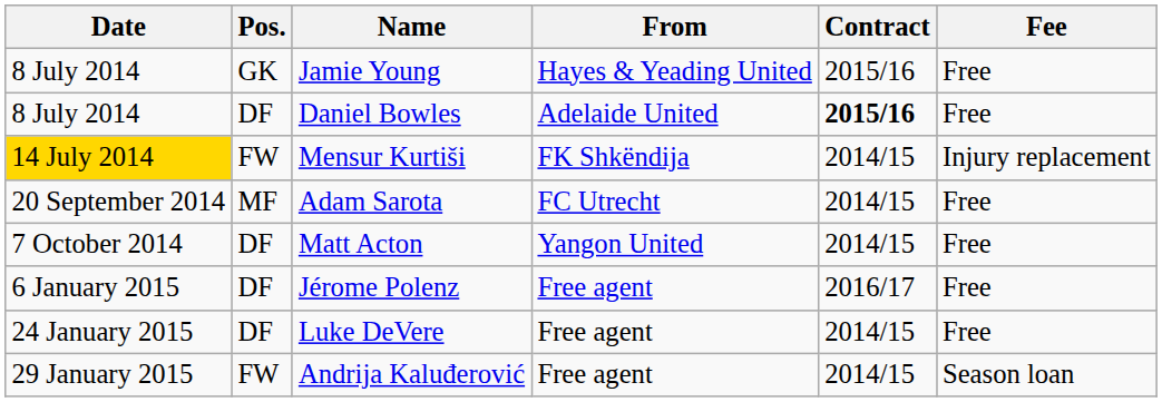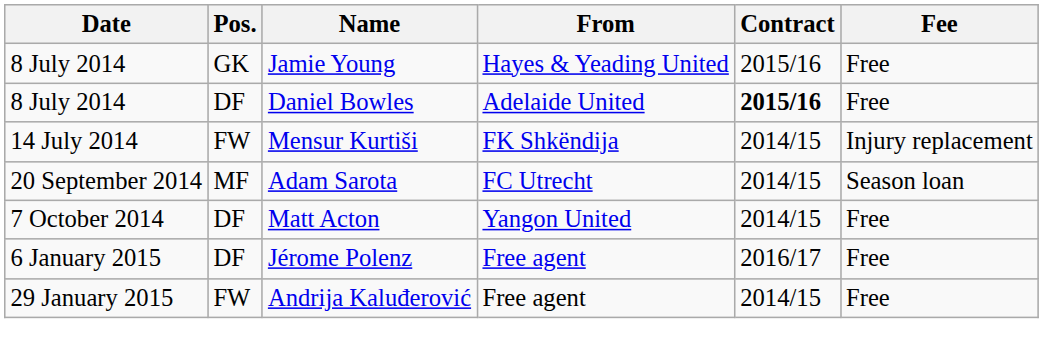 <table class="wikitable sortable">
 <tr>
 <th>Date</th>
 <th>Pos.</th>
 <th>Name</th>
 <th>From</th>
 <th>Contract</th>
 <th>Fee</th>
 </tr>
 <tr>
 <td>8 July 2014</td>
 <td>GK</td>
 <td> <a href='#'>Jamie Young</a></td>
 <td> <a href='#'>Hayes & Yeading United</a></td>
 <td>2015/16</td>
 <td>Free</td>
 </tr>
 <tr>
 <td>8 July 2014</td>
 <td>DF</td>
 <td> <a href='#'>Daniel Bowles</a></td>
 <td> <a href='#'>Adelaide United</a></td>
 <td><strong>2015/16</strong></td>
 <td>Free</td>
 </tr>
 <tr>
-<td style="background: gold;">14 July 2014</td>
+<td>14 July 2014</td>
 <td>FW</td>
 <td> <a href='#'>Mensur Kurtiši</a></td>
 <td> <a href='#'>FK Shkëndija</a></td>
 <td>2014/15</td>
 <td>Injury replacement</td>
 </tr>
 <tr>
 <td>20 September 2014</td>
 <td>MF</td>
 <td> <a href='#'>Adam Sarota</a></td>
 <td> <a href='#'>FC Utrecht</a></td>
 <td>2014/15</td>
-<td>Free</td>
+<td>Season loan</td>
 </tr>
 <tr>
 <td>7 October 2014</td>
 <td>DF</td>
 <td> <a href='#'>Matt Acton</a></td>
 <td> <a href='#'>Yangon United</a></td>
 <td>2014/15</td>
 <td>Free</td>
 </tr>
 <tr>
 <td>6 January 2015</td>
 <td>DF</td>
 <td> <a href='#'>Jérome Polenz</a></td>
 <td><a href='#'>Free agent</a></td>
 <td>2016/17</td>
 <td>Free</td>
 </tr>
 <tr>
-<td>24 January 2015</td>
-<td>DF</td>
-<td> <a href='#'>Luke DeVere</a></td>
-<td>Free agent</td>
-<td>2014/15</td>
-<td>Free</td>
-</tr>
-<tr>
 <td>29 January 2015</td>
 <td>FW</td>
 <td> <a href='#'>Andrija Kaluđerović</a></td>
 <td>Free agent</td>
 <td>2014/15</td>
-<td>Season loan</td>
+<td>Free</td>
 </tr>
 </table>
